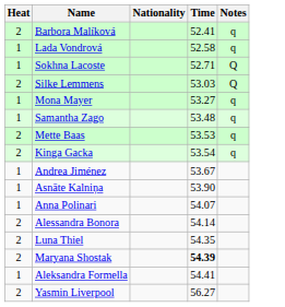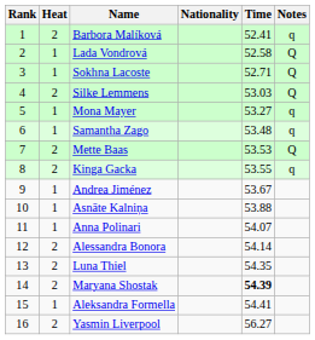 <table class="wikitable sortable" style="text-align:center;">
 <tr>
+<th>Rank</th>
 <th>Heat</th>
 <th>Name</th>
 <th>Nationality</th>
 <th>Time</th>
 <th>Notes</th>
 </tr>
 <tr bgcolor=ccffcc>
+<td>1</td>
 <td>2</td>
 <td align=left><a href='#'>Barbora Malíková</a></td>
 <td align=left></td>
 <td>52.41</td>
 <td>q</td>
 </tr>
 <tr bgcolor=ccffcc>
+<td>2</td>
 <td>1</td>
 <td align=left><a href='#'>Lada Vondrová</a></td>
 <td align=left></td>
 <td>52.58</td>
-<td>q</td>
+<td>Q</td>
 </tr>
 <tr bgcolor=ccffcc>
+<td>3</td>
 <td>1</td>
 <td align=left><a href='#'>Sokhna Lacoste</a></td>
 <td align=left></td>
 <td>52.71</td>
 <td>Q</td>
 </tr>
 <tr bgcolor=ccffcc>
+<td>4</td>
 <td>2</td>
 <td align=left><a href='#'>Silke Lemmens</a></td>
 <td align=left></td>
 <td>53.03</td>
 <td>Q</td>
 </tr>
 <tr bgcolor=ccffcc>
+<td>5</td>
 <td>1</td>
 <td align=left><a href='#'>Mona Mayer</a></td>
 <td align=left></td>
 <td>53.27</td>
 <td>q</td>
 </tr>
 <tr bgcolor=ddffdd>
+<td>6</td>
 <td>1</td>
 <td align=left><a href='#'>Samantha Zago</a></td>
 <td align=left></td>
 <td>53.48</td>
 <td>q</td>
 </tr>
 <tr bgcolor=ccffcc>
+<td>7</td>
 <td>2</td>
 <td align=left><a href='#'>Mette Baas</a></td>
 <td align=left></td>
 <td>53.53</td>
-<td>q</td>
+<td>Q</td>
 </tr>
 <tr bgcolor=ddffdd>
+<td>8</td>
 <td>2</td>
 <td align=left><a href='#'>Kinga Gacka</a></td>
 <td align=left></td>
-<td>53.54</td>
+<td>53.55</td>
 <td>q</td>
 </tr>
 <tr>
+<td>9</td>
 <td>1</td>
 <td align=left><a href='#'>Andrea Jiménez</a></td>
 <td align=left></td>
 <td>53.67</td>
 <td></td>
 </tr>
 <tr>
+<td>10</td>
 <td>1</td>
 <td align=left><a href='#'>Asnāte Kalniņa</a></td>
 <td align=left></td>
-<td>53.90</td>
+<td>53.88</td>
 <td></td>
 </tr>
 <tr>
+<td>11</td>
 <td>1</td>
 <td align=left><a href='#'>Anna Polinari</a></td>
 <td align=left></td>
 <td>54.07</td>
 <td></td>
 </tr>
 <tr>
+<td>12</td>
 <td>2</td>
 <td align=left><a href='#'>Alessandra Bonora</a></td>
 <td align=left></td>
 <td>54.14</td>
 <td></td>
 </tr>
 <tr>
+<td>13</td>
 <td>2</td>
 <td align=left><a href='#'>Luna Thiel</a></td>
 <td align=left></td>
 <td>54.35</td>
 <td></td>
 </tr>
 <tr>
+<td>14</td>
 <td>2</td>
 <td align=left><a href='#'>Maryana Shostak</a></td>
 <td align=left></td>
 <td><strong>54.39</strong></td>
 <td></td>
 </tr>
 <tr>
+<td>15</td>
 <td>1</td>
 <td align=left><a href='#'>Aleksandra Formella</a></td>
 <td align=left></td>
 <td>54.41</td>
 <td></td>
 </tr>
 <tr>
+<td>16</td>
 <td>2</td>
 <td align=left><a href='#'>Yasmin Liverpool</a></td>
 <td align=left></td>
 <td>56.27</td>
 <td></td>
 </tr>
 </table>
